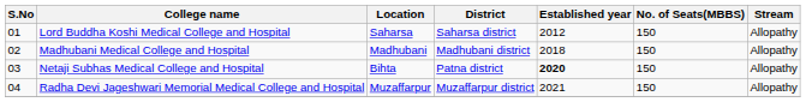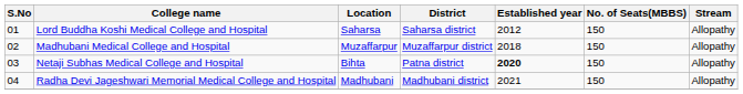 <table class="wikitable sortable">
 <tr>
 <th>S.No</th>
 <th>College name</th>
 <th>Location</th>
 <th>District</th>
 <th>Established year</th>
 <th>No. of Seats(MBBS)</th>
 <th>Stream</th>
 </tr>
 <tr>
 <td>01</td>
 <td><a href='#'>Lord Buddha Koshi Medical College and Hospital</a></td>
 <td><a href='#'>Saharsa</a></td>
 <td><a href='#'>Saharsa district</a></td>
 <td>2012</td>
 <td>150</td>
 <td>Allopathy</td>
 </tr>
 <tr>
 <td>02</td>
 <td><a href='#'>Madhubani Medical College and Hospital</a></td>
-<td><a href='#'>Madhubani</a></td>
-<td><a href='#'>Madhubani district</a></td>
+<td><a href='#'>Muzaffarpur</a></td>
+<td><a href='#'>Muzaffarpur district</a></td>
 <td>2018</td>
 <td>150</td>
 <td>Allopathy</td>
 </tr>
 <tr>
 <td>03</td>
 <td><a href='#'>Netaji Subhas Medical College and Hospital</a></td>
 <td><a href='#'>Bihta</a></td>
 <td><a href='#'>Patna district</a></td>
 <td><strong>2020</strong></td>
 <td>150</td>
 <td>Allopathy</td>
 </tr>
 <tr>
 <td>04</td>
 <td><a href='#'>Radha Devi Jageshwari Memorial Medical College and Hospital</a></td>
-<td><a href='#'>Muzaffarpur</a></td>
-<td><a href='#'>Muzaffarpur district</a></td>
+<td><a href='#'>Madhubani</a></td>
+<td><a href='#'>Madhubani district</a></td>
 <td>2021</td>
 <td>150</td>
 <td>Allopathy</td>
 </tr>
 <tr>
 </tr>
 </table>
